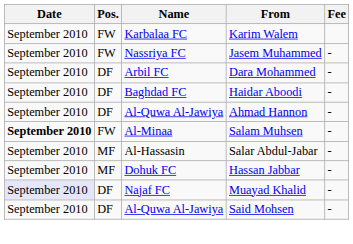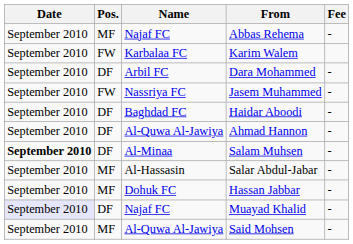 <table class="wikitable">
 <tr>
 <th>Date</th>
 <th>Pos.</th>
 <th>Name</th>
 <th>From</th>
 <th>Fee</th>
 </tr>
 <tr>
 <td>September 2010</td>
+<td>MF</td>
+<td> <a href='#'>Najaf FC</a></td>
+<td> <a href='#'>Abbas Rehema</a></td>
+<td>-</td>
+</tr>
+<tr>
+<td>September 2010</td>
 <td>FW</td>
 <td> <a href='#'>Karbalaa FC</a></td>
 <td> <a href='#'>Karim Walem</a></td>
 </tr>
 <tr>
 <td>September 2010</td>
-<td>FW</td>
-<td> <a href='#'>Nassriya FC</a></td>
-<td> <a href='#'>Jasem Muhammed</a></td>
+<td>DF</td>
+<td> <a href='#'>Arbil FC</a></td>
+<td> <a href='#'>Dara Mohammed</a></td>
 <td>-</td>
 </tr>
 <tr>
 <td>September 2010</td>
-<td>DF</td>
-<td> <a href='#'>Arbil FC</a></td>
-<td> <a href='#'>Dara Mohammed</a></td>
+<td>FW</td>
+<td> <a href='#'>Nassriya FC</a></td>
+<td> <a href='#'>Jasem Muhammed</a></td>
 <td>-</td>
 </tr>
 <tr>
 <td>September 2010</td>
 <td>DF</td>
 <td> <a href='#'>Baghdad FC</a></td>
 <td> <a href='#'>Haidar Aboodi</a></td>
 <td>-</td>
 </tr>
 <tr>
 <td>September 2010</td>
 <td>DF</td>
 <td> <a href='#'>Al-Quwa Al-Jawiya</a></td>
 <td> <a href='#'>Ahmad Hannon</a></td>
 <td>-</td>
 </tr>
 <tr>
 <td><strong>September 2010</strong></td>
-<td>FW</td>
+<td>DF</td>
 <td> <a href='#'>Al-Minaa</a></td>
 <td> <a href='#'>Salam Muhsen</a></td>
 <td>-</td>
 </tr>
 <tr>
 <td>September 2010</td>
 <td>MF</td>
 <td> Al-Hassasin</td>
 <td> Salar Abdul-Jabar</td>
 <td>-</td>
 </tr>
 <tr>
 <td>September 2010</td>
 <td>MF</td>
 <td> <a href='#'>Dohuk FC</a></td>
 <td> <a href='#'>Hassan Jabbar</a></td>
 <td>-</td>
 </tr>
 <tr>
 <td style="background: lavender;">September 2010</td>
 <td>DF</td>
 <td> <a href='#'>Najaf FC</a></td>
 <td> <a href='#'>Muayad Khalid</a></td>
 <td>-</td>
 </tr>
 <tr>
 <td>September 2010</td>
-<td>DF</td>
+<td>MF</td>
 <td> <a href='#'>Al-Quwa Al-Jawiya</a></td>
 <td> <a href='#'>Said Mohsen</a></td>
 <td>-</td>
 </tr>
 </table>
